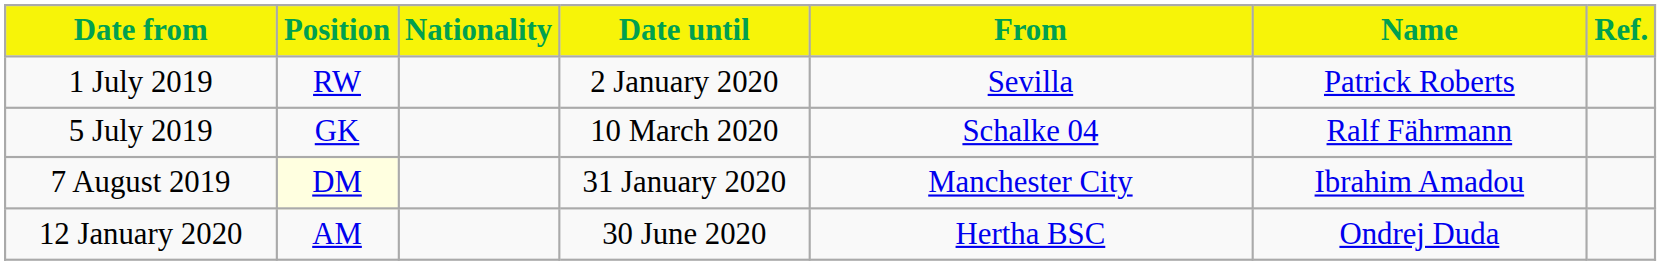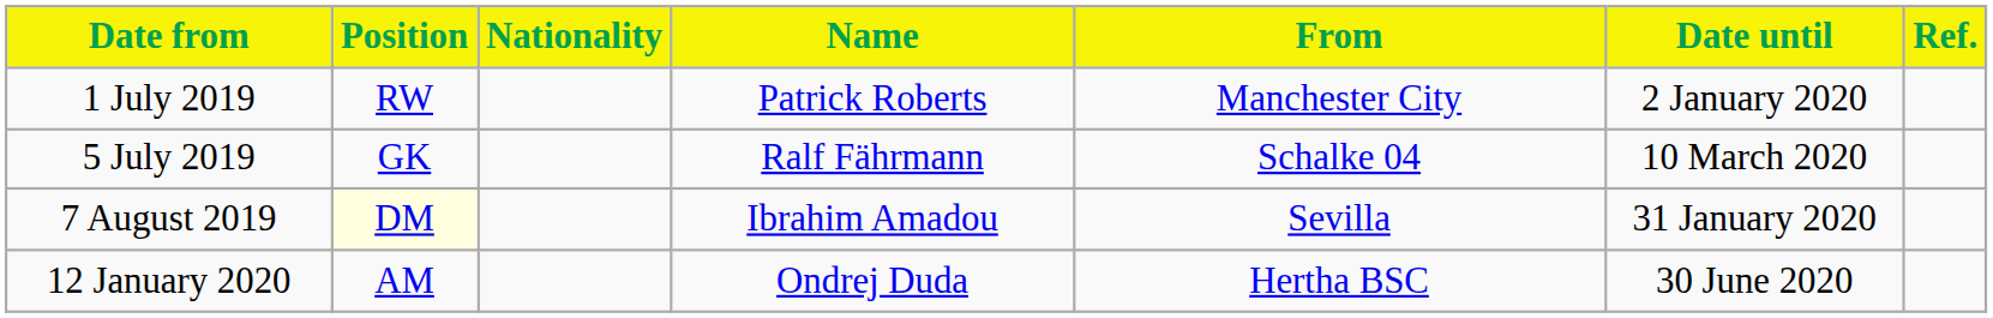 <table class="wikitable"  style="text-align:center; font-size:90%; ">
 <tr>
 <th style="background:#F7F408; color:#00A050; width:120px;">Date from</th>
 <th style="background:#F7F408; color:#00A050; width:50px;">Position</th>
 <th style="background:#F7F408; color:#00A050; width:50px;">Nationality</th>
+<th style="background:#F7F408; color:#00A050; width:150px;">Name</th>
+<th style="background:#F7F408; color:#00A050; width:200px;">From</th>
 <th style="background:#F7F408; color:#00A050; width:110px;">Date until</th>
-<th style="background:#F7F408; color:#00A050; width:200px;">From</th>
-<th style="background:#F7F408; color:#00A050; width:150px;">Name</th>
 <th style="background:#F7F408; color:#00A050; width:25px;">Ref.</th>
 </tr>
 <tr>
 <td>1 July 2019</td>
 <td><a href='#'>RW</a></td>
 <td></td>
+<td><a href='#'>Patrick Roberts</a></td>
+<td> <a href='#'>Manchester City</a></td>
 <td>2 January 2020</td>
-<td> <a href='#'>Sevilla</a></td>
-<td><a href='#'>Patrick Roberts</a></td>
 <td></td>
 </tr>
 <tr>
 <td>5 July 2019</td>
 <td><a href='#'>GK</a></td>
 <td></td>
+<td><a href='#'>Ralf Fährmann</a></td>
+<td> <a href='#'>Schalke 04</a></td>
 <td>10 March 2020</td>
-<td> <a href='#'>Schalke 04</a></td>
-<td><a href='#'>Ralf Fährmann</a></td>
 <td></td>
 </tr>
 <tr>
 <td>7 August 2019</td>
 <td style="background: lightyellow;"><a href='#'>DM</a></td>
 <td></td>
+<td><a href='#'>Ibrahim Amadou</a></td>
+<td> <a href='#'>Sevilla</a></td>
 <td>31 January 2020</td>
-<td> <a href='#'>Manchester City</a></td>
-<td><a href='#'>Ibrahim Amadou</a></td>
 <td></td>
 </tr>
 <tr>
 <td>12 January 2020</td>
 <td><a href='#'>AM</a></td>
 <td></td>
+<td><a href='#'>Ondrej Duda</a></td>
+<td> <a href='#'>Hertha BSC</a></td>
 <td>30 June 2020</td>
-<td> <a href='#'>Hertha BSC</a></td>
-<td><a href='#'>Ondrej Duda</a></td>
 <td></td>
 </tr>
 </table>
